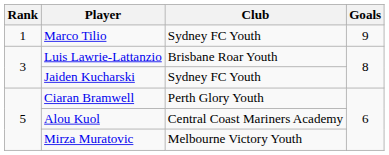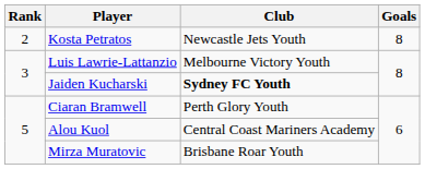 <table class="wikitable" style="text-align:center">
 <tr>
 <th>Rank</th>
 <th>Player</th>
 <th>Club</th>
 <th>Goals</th>
 </tr>
 <tr>
-<td rowspan="1">1</td>
-<td align="left"> <a href='#'>Marco Tilio</a></td>
-<td align="left">Sydney FC Youth</td>
-<td rowspan="1">9</td>
+<td rowspan="1">2</td>
+<td align="left"> <a href='#'>Kosta Petratos</a></td>
+<td align="left">Newcastle Jets Youth</td>
+<td rowspan="1">8</td>
 </tr>
 <tr>
 <td rowspan="2">3</td>
 <td align="left"> <a href='#'>Luis Lawrie-Lattanzio</a></td>
-<td align="left">Brisbane Roar Youth</td>
+<td align="left">Melbourne Victory Youth</td>
 <td rowspan="2">8</td>
 </tr>
 <tr>
 <td align="left"> <a href='#'>Jaiden Kucharski</a></td>
-<td align="left">Sydney FC Youth</td>
+<td align="left"><strong>Sydney FC Youth</strong></td>
 </tr>
 <tr>
 <td rowspan="3">5</td>
 <td align="left"> <a href='#'>Ciaran Bramwell</a></td>
 <td align="left">Perth Glory Youth</td>
 <td rowspan="3">6</td>
 </tr>
 <tr>
 <td align="left"> <a href='#'>Alou Kuol</a></td>
 <td align="left">Central Coast Mariners Academy</td>
 </tr>
 <tr>
 <td align="left"> <a href='#'>Mirza Muratovic</a></td>
-<td align="left">Melbourne Victory Youth</td>
+<td align="left">Brisbane Roar Youth</td>
 </tr>
 </table>
